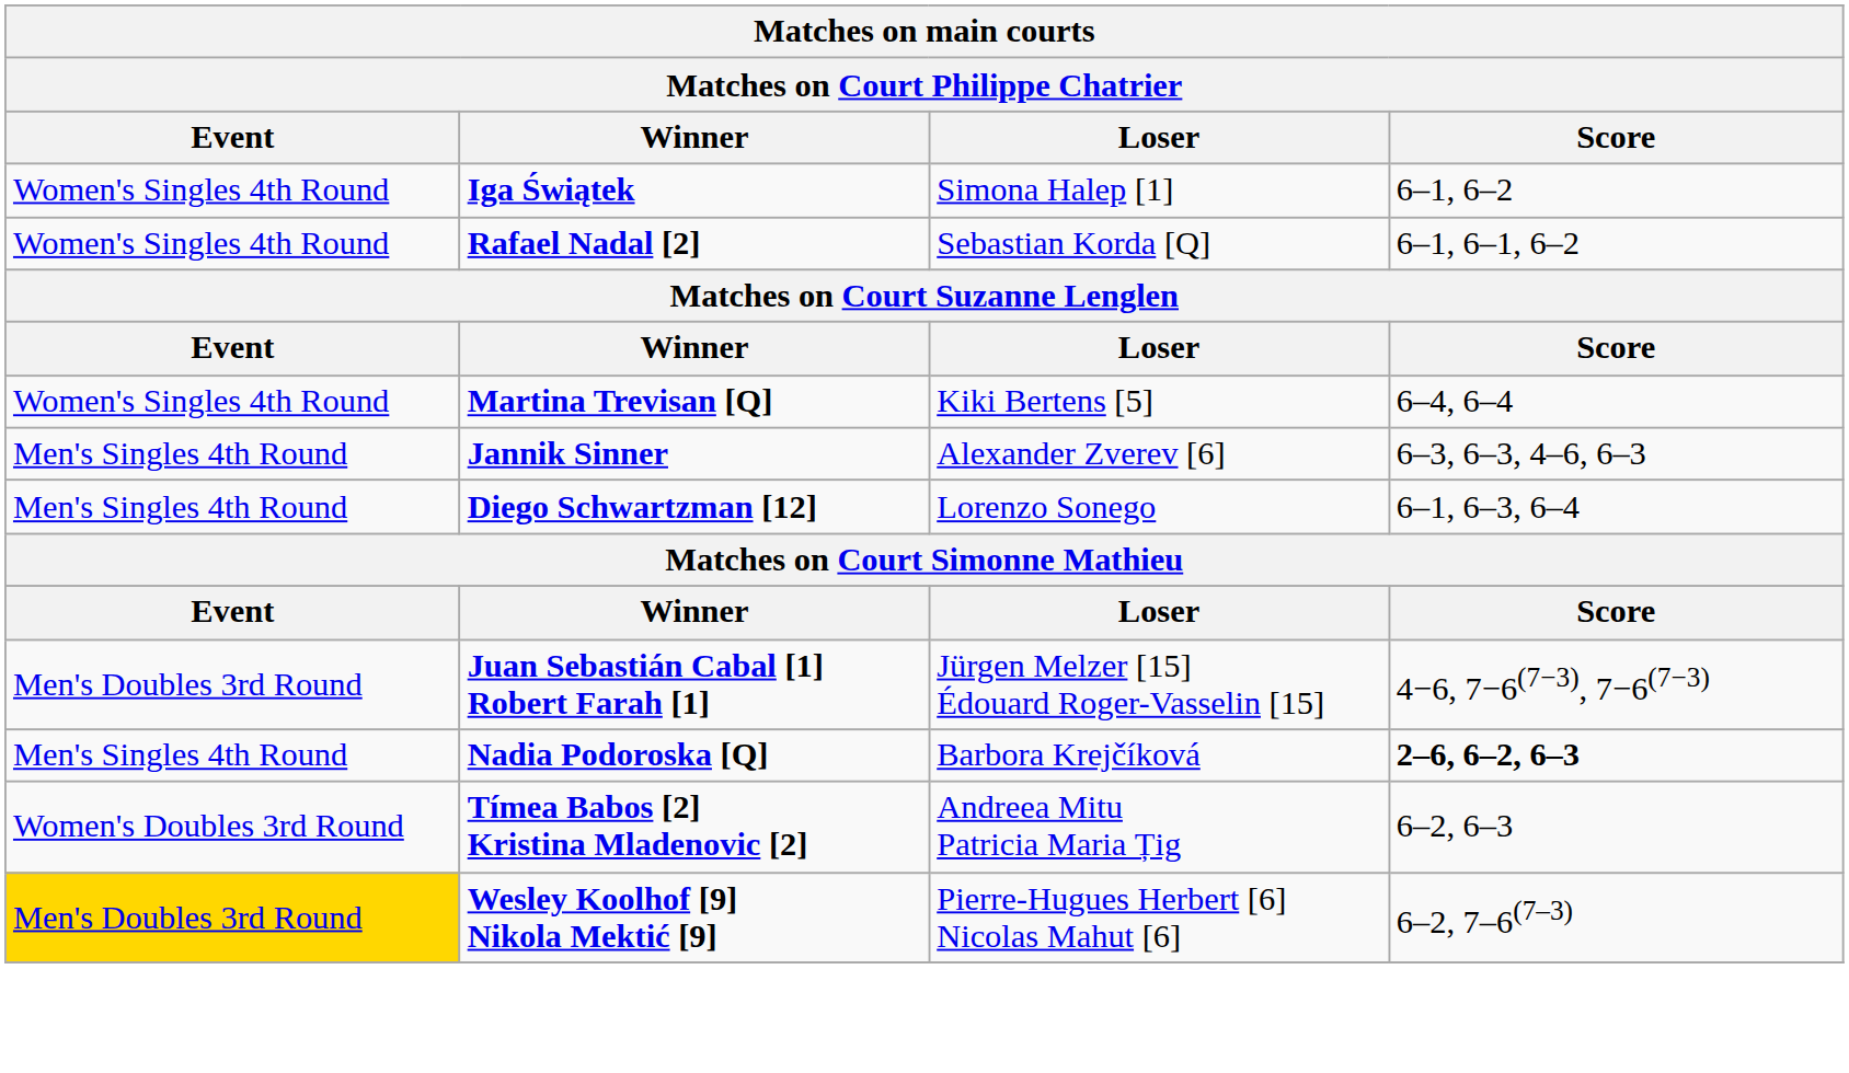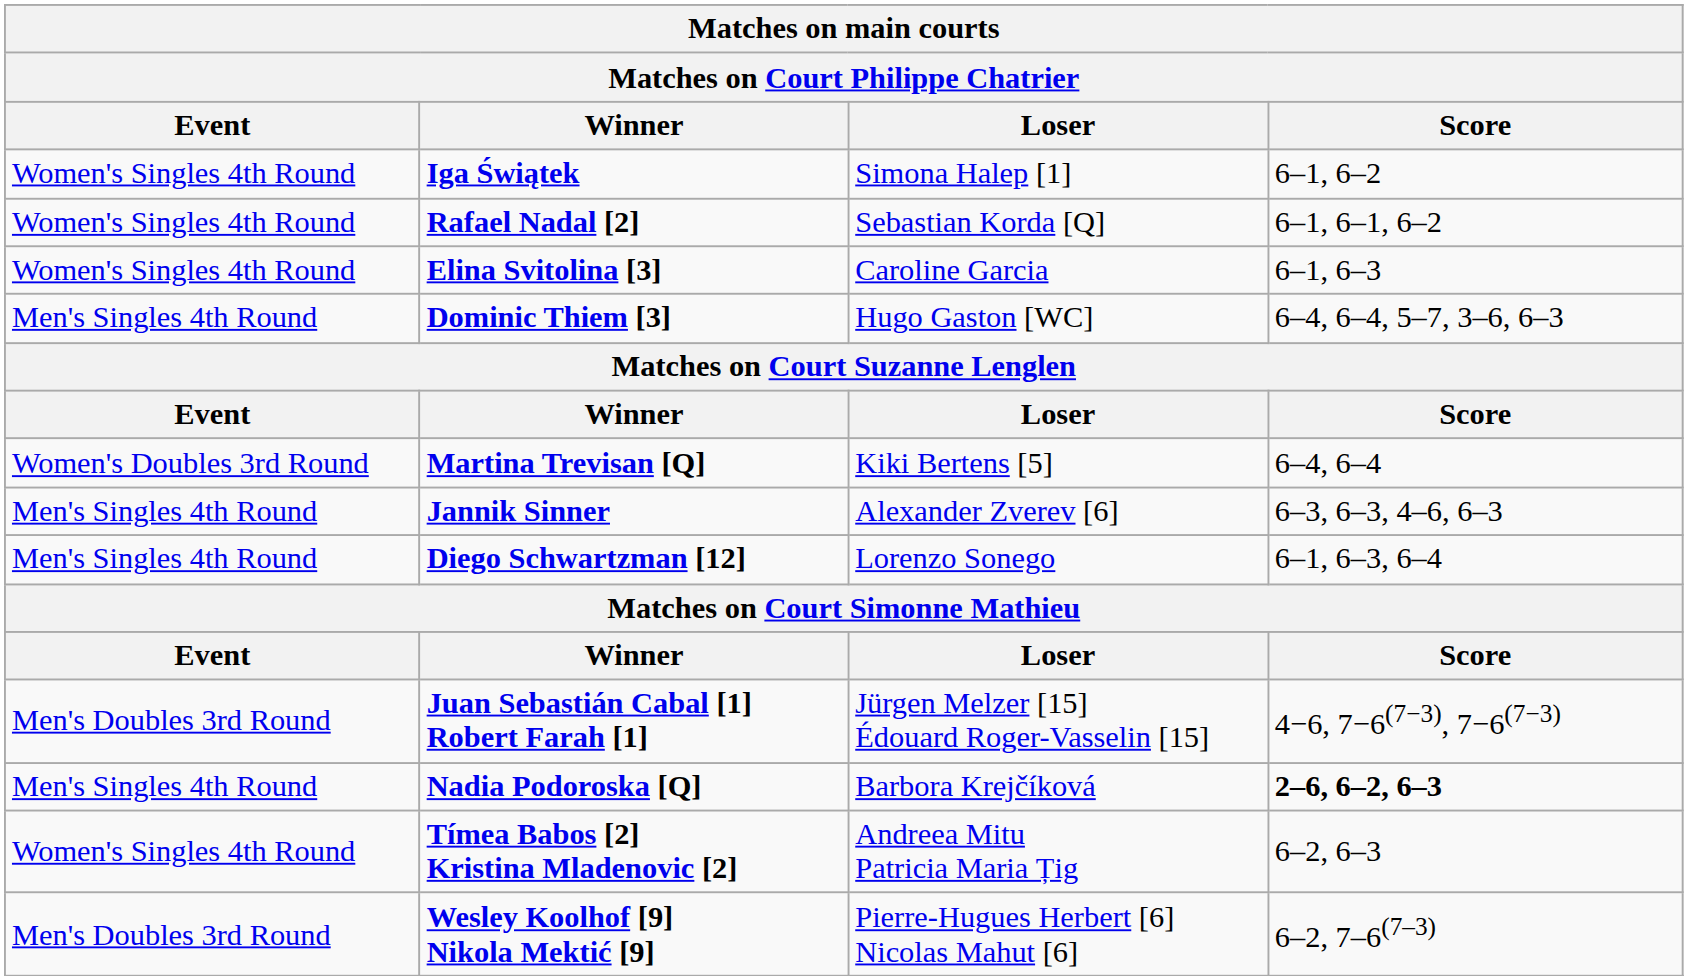 <table class="wikitable" style="margin:auto;">
 <tr>
 <th colspan="4" style="white-space:nowrap;">Matches on main courts</th>
 </tr>
 <tr>
 <th colspan="4"><strong>Matches on <a href='#'>Court Philippe Chatrier</a></strong></th>
 </tr>
 <tr>
 <th width=250>Event</th>
 <th width=250>Winner</th>
 <th width=250>Loser</th>
 <th width=250>Score</th>
 </tr>
 <tr>
 <td><a href='#'>Women's Singles 4th Round</a></td>
 <td><strong> <a href='#'>Iga Świątek</a></strong></td>
 <td> <a href='#'>Simona Halep</a> [1]</td>
 <td>6–1, 6–2</td>
 </tr>
 <tr>
 <td><a href='#'>Women's Singles 4th Round</a></td>
 <td><strong> <a href='#'>Rafael Nadal</a> [2]</strong></td>
 <td> <a href='#'>Sebastian Korda</a> [Q]</td>
 <td>6–1, 6–1, 6–2</td>
 </tr>
 <tr>
+<td><a href='#'>Women's Singles 4th Round</a></td>
+<td><strong> <a href='#'>Elina Svitolina</a> [3]</strong></td>
+<td> <a href='#'>Caroline Garcia</a></td>
+<td>6–1, 6–3</td>
+</tr>
+<tr>
+<td><a href='#'>Men's Singles 4th Round</a></td>
+<td><strong> <a href='#'>Dominic Thiem</a> [3]</strong></td>
+<td> <a href='#'>Hugo Gaston</a> [WC]</td>
+<td>6–4, 6–4, 5–7, 3–6, 6–3</td>
+</tr>
+<tr>
 <th colspan="4"><strong>Matches on <a href='#'>Court Suzanne Lenglen</a></strong></th>
 </tr>
 <tr>
 <th width=250>Event</th>
 <th width=250>Winner</th>
 <th width=250>Loser</th>
 <th width=250>Score</th>
 </tr>
 <tr>
-<td><a href='#'>Women's Singles 4th Round</a></td>
+<td><a href='#'>Women's Doubles 3rd Round</a></td>
 <td><strong> <a href='#'>Martina Trevisan</a> [Q]</strong></td>
 <td> <a href='#'>Kiki Bertens</a> [5]</td>
 <td>6–4, 6–4</td>
 </tr>
 <tr>
 <td><a href='#'>Men's Singles 4th Round</a></td>
 <td><strong> <a href='#'>Jannik Sinner</a></strong></td>
 <td> <a href='#'>Alexander Zverev</a> [6]</td>
 <td>6–3, 6–3, 4–6, 6–3</td>
 </tr>
 <tr>
 <td><a href='#'>Men's Singles 4th Round</a></td>
 <td><strong> <a href='#'>Diego Schwartzman</a> [12]</strong></td>
 <td> <a href='#'>Lorenzo Sonego</a></td>
 <td>6–1, 6–3, 6–4</td>
 </tr>
 <tr>
 <th colspan="4"><strong>Matches on <a href='#'>Court Simonne Mathieu</a></strong></th>
 </tr>
 <tr>
 <th width=250>Event</th>
 <th width=250>Winner</th>
 <th width=250>Loser</th>
 <th width=250>Score</th>
 </tr>
 <tr>
 <td><a href='#'>Men's Doubles 3rd Round</a></td>
 <td><strong> <a href='#'>Juan Sebastián Cabal</a> [1] <br>  <a href='#'>Robert Farah</a> [1]</strong></td>
 <td> <a href='#'>Jürgen Melzer</a> [15] <br>  <a href='#'>Édouard Roger-Vasselin</a> [15]</td>
 <td>4−6, 7−6<sup>(7−3)</sup>, 7−6<sup>(7−3)</sup></td>
 </tr>
 <tr>
 <td><a href='#'>Men's Singles 4th Round</a></td>
 <td><strong> <a href='#'>Nadia Podoroska</a> [Q]</strong></td>
 <td> <a href='#'>Barbora Krejčíková</a></td>
 <td><strong>2–6, 6–2, 6–3</strong></td>
 </tr>
 <tr>
-<td><a href='#'>Women's Doubles 3rd Round</a></td>
+<td><a href='#'>Women's Singles 4th Round</a></td>
 <td><strong> <a href='#'>Tímea Babos</a> [2]<br>  <a href='#'>Kristina Mladenovic</a> [2]</strong></td>
 <td> <a href='#'>Andreea Mitu</a> <br>  <a href='#'>Patricia Maria Țig</a></td>
 <td>6–2, 6–3</td>
 </tr>
 <tr>
-<td style="background: gold;"><a href='#'>Men's Doubles 3rd Round</a></td>
+<td><a href='#'>Men's Doubles 3rd Round</a></td>
 <td><strong> <a href='#'>Wesley Koolhof</a> [9] <br>  <a href='#'>Nikola Mektić</a> [9]</strong></td>
 <td> <a href='#'>Pierre-Hugues Herbert</a> [6] <br>  <a href='#'>Nicolas Mahut</a> [6]</td>
 <td>6–2, 7–6<sup>(7–3)</sup></td>
 </tr>
 <tr>
 </tr>
 </table>
